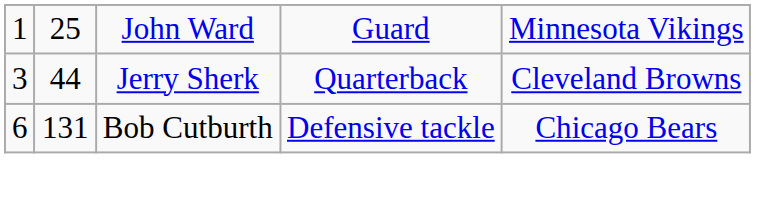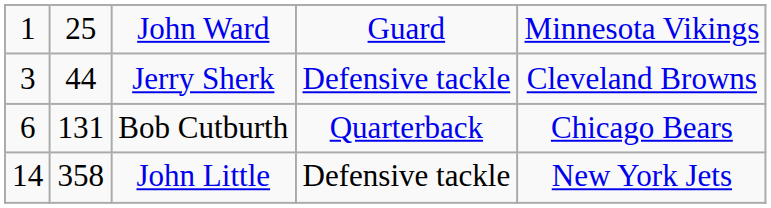 <table class="wikitable" style="text-align:center">
 <tr>
 <td>1</td>
 <td>25</td>
 <td><a href='#'>John Ward</a></td>
 <td><a href='#'>Guard</a></td>
 <td><a href='#'>Minnesota Vikings</a></td>
 </tr>
 <tr>
 <td>3</td>
 <td>44</td>
 <td><a href='#'>Jerry Sherk</a></td>
-<td><a href='#'>Quarterback</a></td>
+<td><a href='#'>Defensive tackle</a></td>
 <td><a href='#'>Cleveland Browns</a></td>
 </tr>
 <tr>
 <td>6</td>
 <td>131</td>
 <td>Bob Cutburth</td>
-<td><a href='#'>Defensive tackle</a></td>
+<td><a href='#'>Quarterback</a></td>
 <td><a href='#'>Chicago Bears</a></td>
 </tr>
+<tr>
+<td>14</td>
+<td>358</td>
+<td><a href='#'>John Little</a></td>
+<td>Defensive tackle</td>
+<td><a href='#'>New York Jets</a></td>
+</tr>
 </table>
